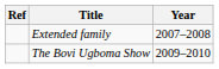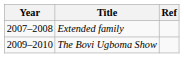 <table class="wikitable">
 <tr>
+<th>Year</th>
+<th>Title</th>
 <th>Ref</th>
-<th>Title</th>
-<th>Year</th>
 </tr>
 <tr>
+<td>2007–2008</td>
+<td><em>Extended family</em></td>
 <td></td>
-<td><em>Extended family</em></td>
-<td>2007–2008</td>
 </tr>
 <tr>
+<td>2009–2010</td>
+<td><em>The Bovi Ugboma Show</em></td>
 <td></td>
-<td><em>The Bovi Ugboma Show</em></td>
-<td>2009–2010</td>
 </tr>
 </table>
